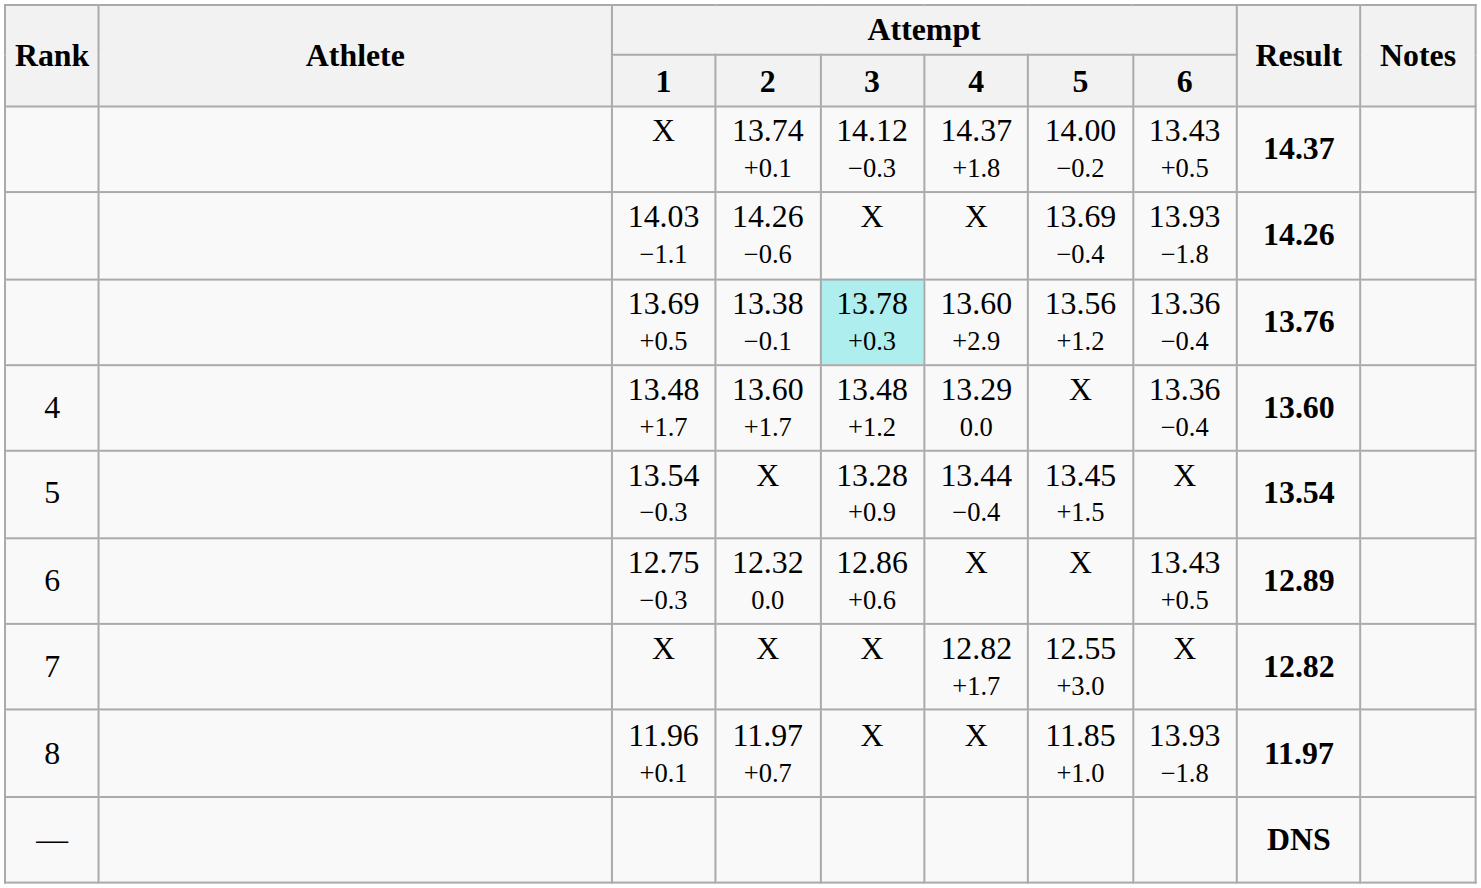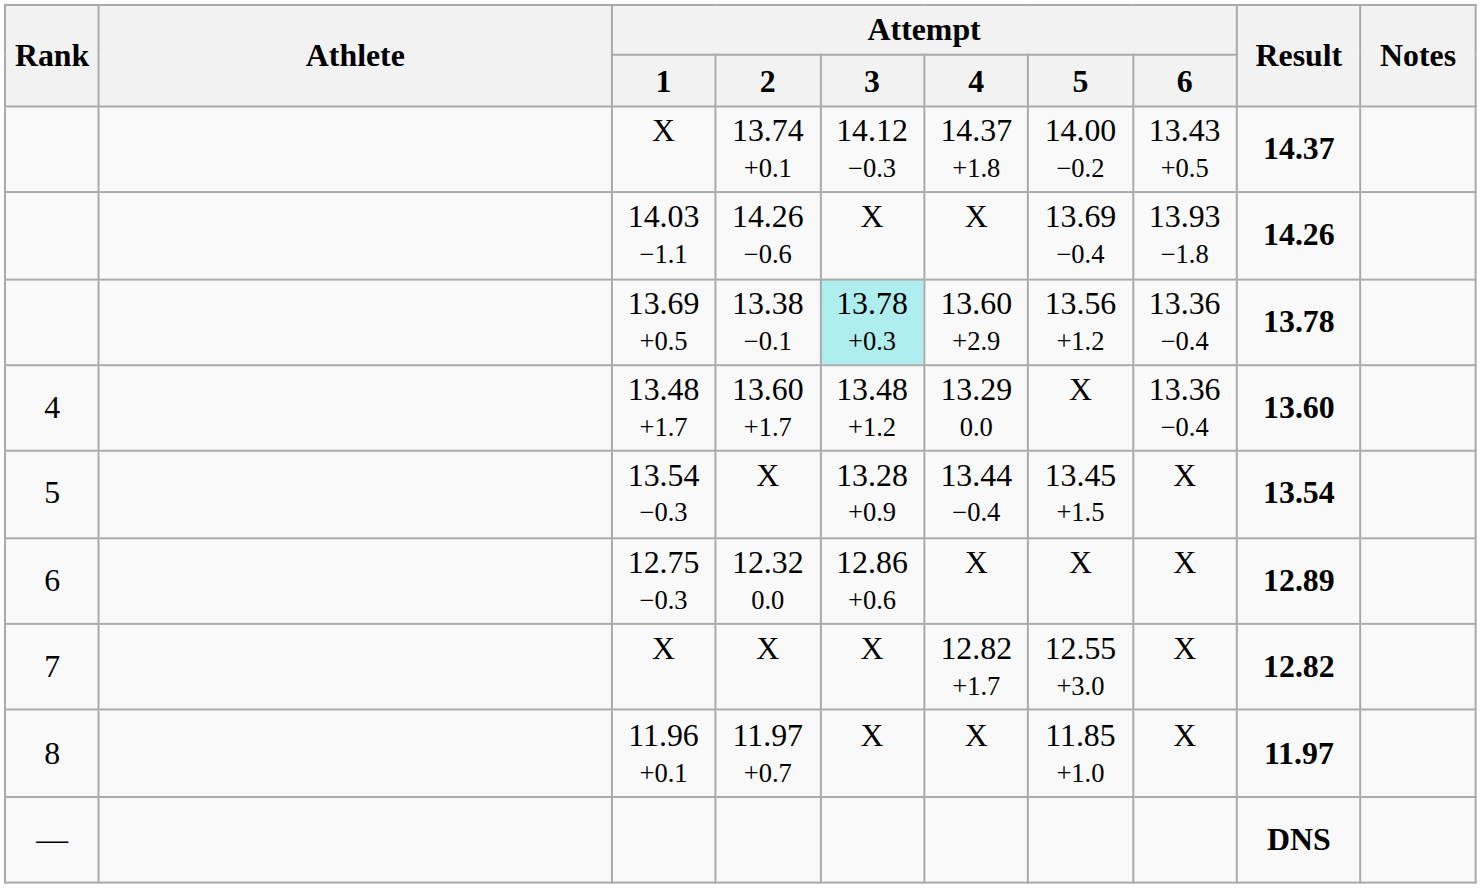 <table class="wikitable" style="text-align:center">
 <tr>
 <th rowspan=2 width=40>Rank</th>
 <th rowspan=2 width=250>Athlete</th>
 <th colspan=6>Attempt</th>
 <th rowspan=2 width=55>Result</th>
 <th rowspan=2 width=50>Notes</th>
 </tr>
 <tr>
 <th width=45>1</th>
 <th width=45>2</th>
 <th width=45>3</th>
 <th width=45>4</th>
 <th width=45>5</th>
 <th width=45>6</th>
 </tr>
 <tr>
 <td></td>
 <td align=left></td>
 <td>X<br> </td>
 <td>13.74<br><small>+0.1</small></td>
 <td>14.12<br><small>−0.3</small></td>
 <td>14.37<br><small>+1.8</small></td>
 <td>14.00<br><small>−0.2</small></td>
 <td>13.43<br><small>+0.5</small></td>
 <td><strong>14.37</strong></td>
 <td></td>
 </tr>
 <tr>
 <td></td>
 <td align=left></td>
 <td>14.03<br><small>−1.1</small></td>
 <td>14.26<br><small>−0.6</small></td>
 <td>X<br> </td>
 <td>X<br> </td>
 <td>13.69<br><small>−0.4</small></td>
 <td>13.93<br><small>−1.8</small></td>
 <td><strong>14.26</strong></td>
 <td></td>
 </tr>
 <tr>
 <td></td>
 <td align=left></td>
 <td>13.69<br><small>+0.5</small></td>
 <td>13.38<br><small>−0.1</small></td>
 <td style="background: paleturquoise;">13.78<br><small>+0.3</small></td>
 <td>13.60<br><small>+2.9</small></td>
 <td>13.56<br><small>+1.2</small></td>
 <td>13.36<br><small>−0.4</small></td>
-<td><strong>13.76</strong></td>
+<td><strong>13.78</strong></td>
 <td></td>
 </tr>
 <tr>
 <td>4</td>
 <td align=left></td>
 <td>13.48<br><small>+1.7</small></td>
 <td>13.60<br><small>+1.7</small></td>
 <td>13.48<br><small>+1.2</small></td>
 <td>13.29<br><small>0.0</small></td>
 <td>X<br> </td>
 <td>13.36<br><small>−0.4</small></td>
 <td><strong>13.60</strong></td>
 <td></td>
 </tr>
 <tr>
 <td>5</td>
 <td align=left></td>
 <td>13.54<br><small>−0.3</small></td>
 <td>X<br> </td>
 <td>13.28<br><small>+0.9</small></td>
 <td>13.44<br><small>−0.4</small></td>
 <td>13.45<br><small>+1.5</small></td>
 <td>X<br> </td>
 <td><strong>13.54</strong></td>
 <td></td>
 </tr>
 <tr>
 <td>6</td>
 <td align=left></td>
 <td>12.75<br><small>−0.3</small></td>
 <td>12.32<br><small>0.0</small></td>
 <td>12.86<br><small>+0.6</small></td>
 <td>X<br> </td>
 <td>X<br> </td>
-<td>13.43<br><small>+0.5</small></td>
+<td>X<br> </td>
 <td><strong>12.89</strong></td>
 <td></td>
 </tr>
 <tr>
 <td>7</td>
 <td align=left></td>
 <td>X<br> </td>
 <td>X<br> </td>
 <td>X<br> </td>
 <td>12.82<br><small>+1.7</small></td>
 <td>12.55<br><small>+3.0</small></td>
 <td>X<br> </td>
 <td><strong>12.82</strong></td>
 <td></td>
 </tr>
 <tr>
 <td>8</td>
 <td align=left></td>
 <td>11.96<br><small>+0.1</small></td>
 <td>11.97<br><small>+0.7</small></td>
 <td>X<br> </td>
 <td>X<br> </td>
 <td>11.85<br><small>+1.0</small></td>
-<td>13.93<br><small>−1.8</small></td>
+<td>X<br> </td>
 <td><strong>11.97</strong></td>
 <td></td>
 </tr>
 <tr>
 <td>—</td>
 <td align=left></td>
 <td> <br> </td>
 <td></td>
 <td></td>
 <td></td>
 <td></td>
 <td></td>
 <td><strong>DNS</strong></td>
 <td></td>
 </tr>
 </table>
